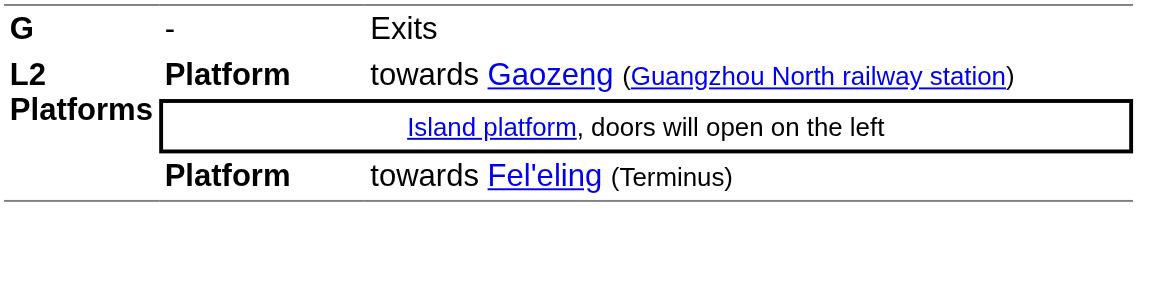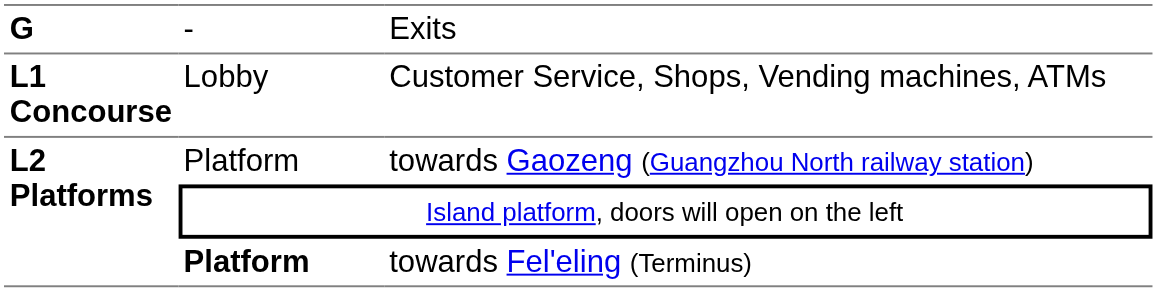 <table table border=0 cellspacing=0 cellpadding=3>
 <tr>
 <td style="border-top:solid 1px gray;" width=50 valign=top><strong>G</strong></td>
 <td style="border-top:solid 1px gray;" width=100 valign=top>-</td>
 <td style="border-top:solid 1px gray;" width=390 valign=top>Exits</td>
 </tr>
 <tr>
+<td style="border-bottom:solid 1px gray; border-top:solid 1px gray;" valign=top width=50><strong>L1<br>Concourse</strong></td>
+<td style="border-bottom:solid 1px gray; border-top:solid 1px gray;" valign=top width=100>Lobby</td>
+<td style="border-bottom:solid 1px gray; border-top:solid 1px gray;" valign=top width=390>Customer Service, Shops, Vending machines, ATMs</td>
+</tr>
+<tr>
 <td style="border-bottom:solid 1px gray;" rowspan=4 valign=top><strong>L2<br>Platforms</strong></td>
-<td><strong>Platform </strong></td>
+<td>Platform </td>
 <td>  towards <a href='#'>Gaozeng</a> <small>(<a href='#'>Guangzhou North railway station</a>)</small></td>
 </tr>
 <tr>
 <td style="border-right:solid 2px black;border-left:solid 2px black;border-top:solid 2px black;border-bottom:solid 2px black;text-align:center;" colspan=2><small><a href='#'>Island platform</a>, doors will open on the left</small></td>
 </tr>
 <tr>
 <td style="border-bottom:solid 1px gray;"><strong>Platform </strong></td>
 <td style="border-bottom:solid 1px gray;"> towards <a href='#'>Fel'eling</a> <small>(Terminus) </small></td>
 </tr>
 </table>
